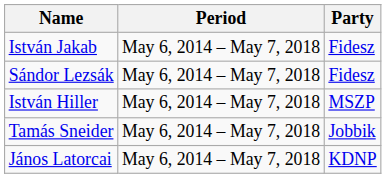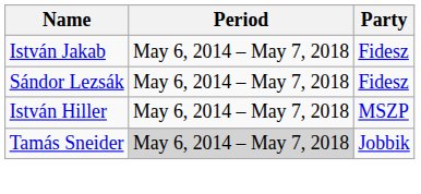 <table class="wikitable">
 <tr>
 <th>Name</th>
 <th>Period</th>
 <th>Party</th>
 </tr>
 <tr>
 <td><a href='#'>István Jakab</a></td>
 <td>May 6, 2014 – May 7, 2018</td>
 <td><a href='#'>Fidesz</a></td>
 </tr>
 <tr>
 <td><a href='#'>Sándor Lezsák</a></td>
 <td>May 6, 2014 – May 7, 2018</td>
 <td><a href='#'>Fidesz</a></td>
 </tr>
 <tr>
 <td><a href='#'>István Hiller</a></td>
 <td>May 6, 2014 – May 7, 2018</td>
 <td><a href='#'>MSZP</a></td>
 </tr>
 <tr>
 <td><a href='#'>Tamás Sneider</a></td>
-<td>May 6, 2014 – May 7, 2018</td>
+<td style="background: lightgrey;">May 6, 2014 – May 7, 2018</td>
 <td><a href='#'>Jobbik</a></td>
 </tr>
-<tr>
-<td><a href='#'>János Latorcai</a></td>
-<td>May 6, 2014 – May 7, 2018</td>
-<td><a href='#'>KDNP</a></td>
-</tr>
 </table>
